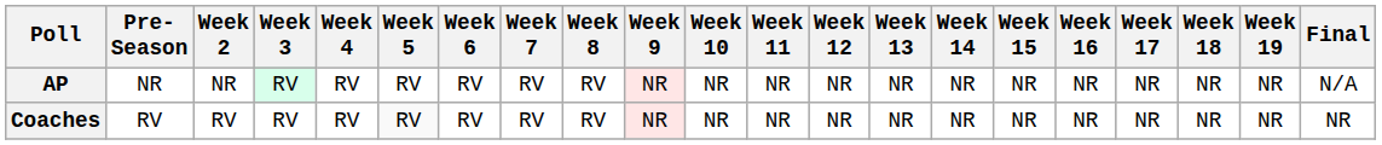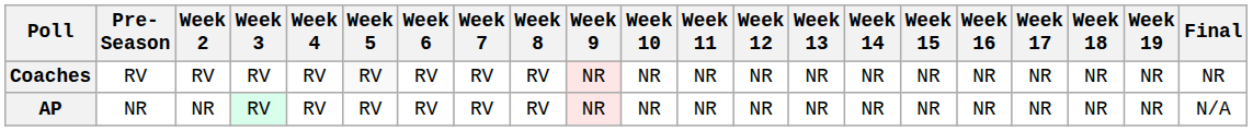 <table class="wikitable" style="white-space:nowrap;font-size:90%">
 <tr>
 <th>Poll</th>
 <th>Pre-<br>Season</th>
 <th>Week<br>2</th>
 <th>Week<br>3</th>
 <th>Week<br>4</th>
 <th>Week<br>5</th>
 <th>Week<br>6</th>
 <th>Week<br>7</th>
 <th>Week<br>8</th>
 <th>Week<br>9</th>
 <th>Week<br>10</th>
 <th>Week<br>11</th>
 <th>Week<br>12</th>
 <th>Week<br>13</th>
 <th>Week<br>14</th>
 <th>Week<br>15</th>
 <th>Week<br>16</th>
 <th>Week<br>17</th>
 <th>Week<br>18</th>
 <th>Week<br>19</th>
 <th>Final</th>
 </tr>
 <tr style="text-align:center;">
+<th>Coaches</th>
+<td style="background:#FFF;">RV</td>
+<td style="background:#FFF;">RV</td>
+<td style="background:#FFF;">RV</td>
+<td style="background:#FFF;">RV</td>
+<td style="background:#FFR;">RV</td>
+<td style="background:#FFF;">RV</td>
+<td style="background:#FFF;">RV</td>
+<td style="background:#FFF;">RV</td>
+<td style="background:#FFE6E6;">NR</td>
+<td style="background:#FFF;">NR</td>
+<td style="background:#FFF;">NR</td>
+<td style="background:#FFF;">NR</td>
+<td style="background:#FFF;">NR</td>
+<td style="background:#FFF;">NR</td>
+<td style="background:#FFF;">NR</td>
+<td style="background:#FFF;">NR</td>
+<td style="background:#FFF;">NR</td>
+<td style="background:#FFF;">NR</td>
+<td style="background:#FFF;">NR</td>
+<td style="background:#FFF;">NR</td>
+</tr>
+<tr style="text-align:center;">
 <th>AP</th>
 <td style="background:#FFF;">NR</td>
 <td style="background:#FFF;">NR</td>
 <td style="background:#D8FFEB;">RV</td>
 <td style="background:#FFF;">RV</td>
 <td style="background:#FFF;">RV</td>
 <td style="background:#FFF;">RV</td>
 <td style="background:#FFF;">RV</td>
 <td style="background:#FFF;">RV</td>
 <td style="background:#FFE6E6;">NR</td>
 <td style="background:#FFF;">NR</td>
 <td style="background:#FFF;">NR</td>
 <td style="background:#FFF;">NR</td>
 <td style="background:#FFF;">NR</td>
 <td style="background:#FFF;">NR</td>
 <td style="background:#FFF;">NR</td>
 <td style="background:#FFF;">NR</td>
 <td style="background:#FFF;">NR</td>
 <td style="background:#FFF;">NR</td>
 <td style="background:#FFF;">NR</td>
 <td style="background:#FFF;">N/A</td>
 </tr>
-<tr style="text-align:center;">
-<th>Coaches</th>
-<td style="background:#FFF;">RV</td>
-<td style="background:#FFF;">RV</td>
-<td style="background:#FFF;">RV</td>
-<td style="background:#FFF;">RV</td>
-<td style="background:#FFR;">RV</td>
-<td style="background:#FFF;">RV</td>
-<td style="background:#FFF;">RV</td>
-<td style="background:#FFF;">RV</td>
-<td style="background:#FFE6E6;">NR</td>
-<td style="background:#FFF;">NR</td>
-<td style="background:#FFF;">NR</td>
-<td style="background:#FFF;">NR</td>
-<td style="background:#FFF;">NR</td>
-<td style="background:#FFF;">NR</td>
-<td style="background:#FFF;">NR</td>
-<td style="background:#FFF;">NR</td>
-<td style="background:#FFF;">NR</td>
-<td style="background:#FFF;">NR</td>
-<td style="background:#FFF;">NR</td>
-<td style="background:#FFF;">NR</td>
-</tr>
 </table>
